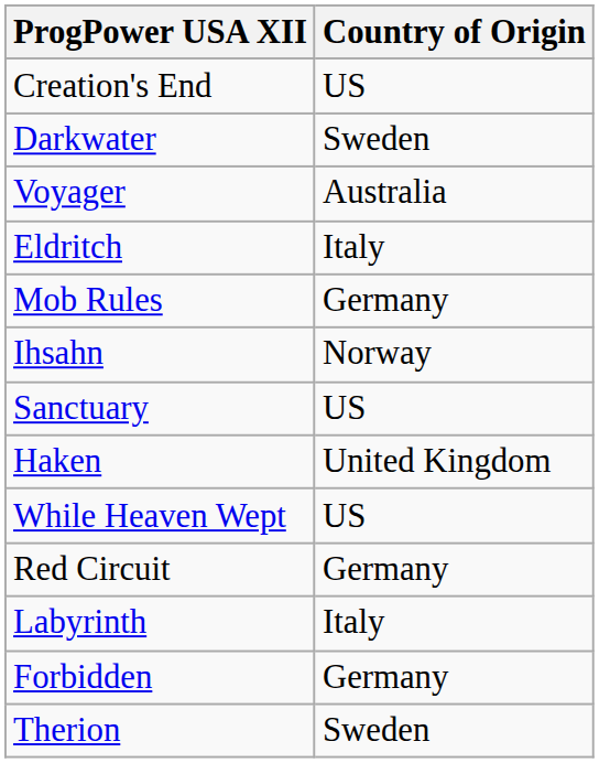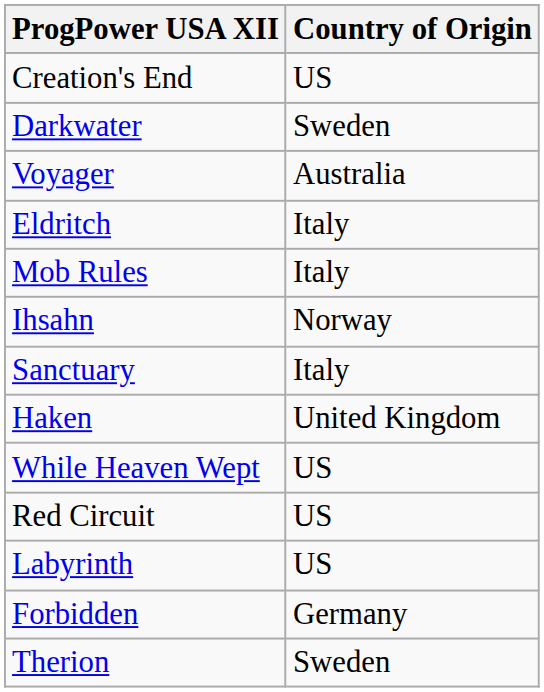 <table class="wikitable">
 <tr>
 <th>ProgPower USA XII</th>
 <th>Country of Origin</th>
 </tr>
 <tr>
 <td>Creation's End</td>
 <td>US</td>
 </tr>
 <tr>
 <td><a href='#'>Darkwater</a></td>
 <td>Sweden</td>
 </tr>
 <tr>
 <td><a href='#'>Voyager</a></td>
 <td>Australia</td>
 </tr>
 <tr>
 <td><a href='#'>Eldritch</a></td>
 <td>Italy</td>
 </tr>
 <tr>
 <td><a href='#'>Mob Rules</a></td>
-<td>Germany</td>
+<td>Italy</td>
 </tr>
 <tr>
 <td><a href='#'>Ihsahn</a></td>
 <td>Norway</td>
 </tr>
 <tr>
 <td><a href='#'>Sanctuary</a></td>
-<td>US</td>
+<td>Italy</td>
 </tr>
 <tr>
 <td><a href='#'>Haken</a></td>
 <td>United Kingdom</td>
 </tr>
 <tr>
 <td><a href='#'>While Heaven Wept</a></td>
 <td>US</td>
 </tr>
 <tr>
 <td>Red Circuit</td>
-<td>Germany</td>
+<td>US</td>
 </tr>
 <tr>
 <td><a href='#'>Labyrinth</a></td>
-<td>Italy</td>
+<td>US</td>
 </tr>
 <tr>
 <td><a href='#'>Forbidden</a></td>
 <td>Germany</td>
 </tr>
 <tr>
 <td><a href='#'>Therion</a></td>
 <td>Sweden</td>
 </tr>
 </table>
